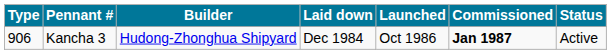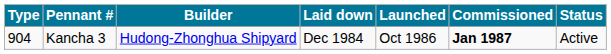 <table class="wikitable">
 <tr>
 <th style="background:#079;color:#fff;">Type</th>
 <th style="background:#079;color:#fff;">Pennant #</th>
 <th style="background:#079;color:#fff;">Builder</th>
 <th style="background:#079;color:#fff;">Laid down</th>
 <th style="background:#079;color:#fff;">Launched</th>
 <th style="background:#079;color:#fff;">Commissioned</th>
 <th style="background:#079;color:#fff;">Status</th>
 </tr>
 <tr>
-<td>906</td>
+<td>904</td>
 <td>Kancha 3</td>
 <td><a href='#'>Hudong-Zhonghua Shipyard</a></td>
 <td>Dec 1984</td>
 <td>Oct 1986</td>
 <td><strong>Jan 1987</strong></td>
 <td>Active</td>
 </tr>
 </table>
